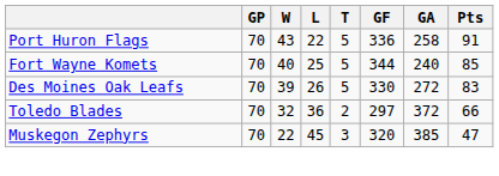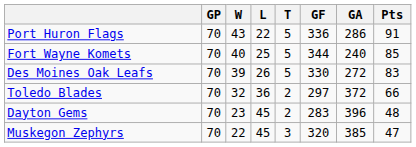 <table class="wikitable">
 <tr>
 <th width="40%"></th>
 <th width="5%">GP</th>
 <th width="5%">W</th>
 <th width="5%">L</th>
 <th width="5%">T</th>
 <th width="7.5%">GF</th>
 <th width="7.5%">GA</th>
 <th width="7.5%">Pts</th>
 </tr>
 <tr align="center">
 <td align="left"><a href='#'>Port Huron Flags</a></td>
 <td>70</td>
 <td>43</td>
 <td>22</td>
 <td>5</td>
 <td>336</td>
-<td>258</td>
+<td>286</td>
 <td>91</td>
 </tr>
 <tr align="center">
 <td align="left"><a href='#'>Fort Wayne Komets</a></td>
 <td>70</td>
 <td>40</td>
 <td>25</td>
 <td>5</td>
 <td>344</td>
 <td>240</td>
 <td>85</td>
 </tr>
 <tr align="center">
 <td align="left"><a href='#'>Des Moines Oak Leafs</a></td>
 <td>70</td>
 <td>39</td>
 <td>26</td>
 <td>5</td>
 <td>330</td>
 <td>272</td>
 <td>83</td>
 </tr>
 <tr align="center">
 <td align="left"><a href='#'>Toledo Blades</a></td>
 <td>70</td>
 <td>32</td>
 <td>36</td>
 <td>2</td>
 <td>297</td>
 <td>372</td>
 <td>66</td>
 </tr>
 <tr align="center">
+<td align="left"><a href='#'>Dayton Gems</a></td>
+<td>70</td>
+<td>23</td>
+<td>45</td>
+<td>2</td>
+<td>283</td>
+<td>396</td>
+<td>48</td>
+</tr>
+<tr align="center">
 <td align="left"><a href='#'>Muskegon Zephyrs</a></td>
 <td>70</td>
 <td>22</td>
 <td>45</td>
 <td>3</td>
 <td>320</td>
 <td>385</td>
 <td>47</td>
 </tr>
 </table>
